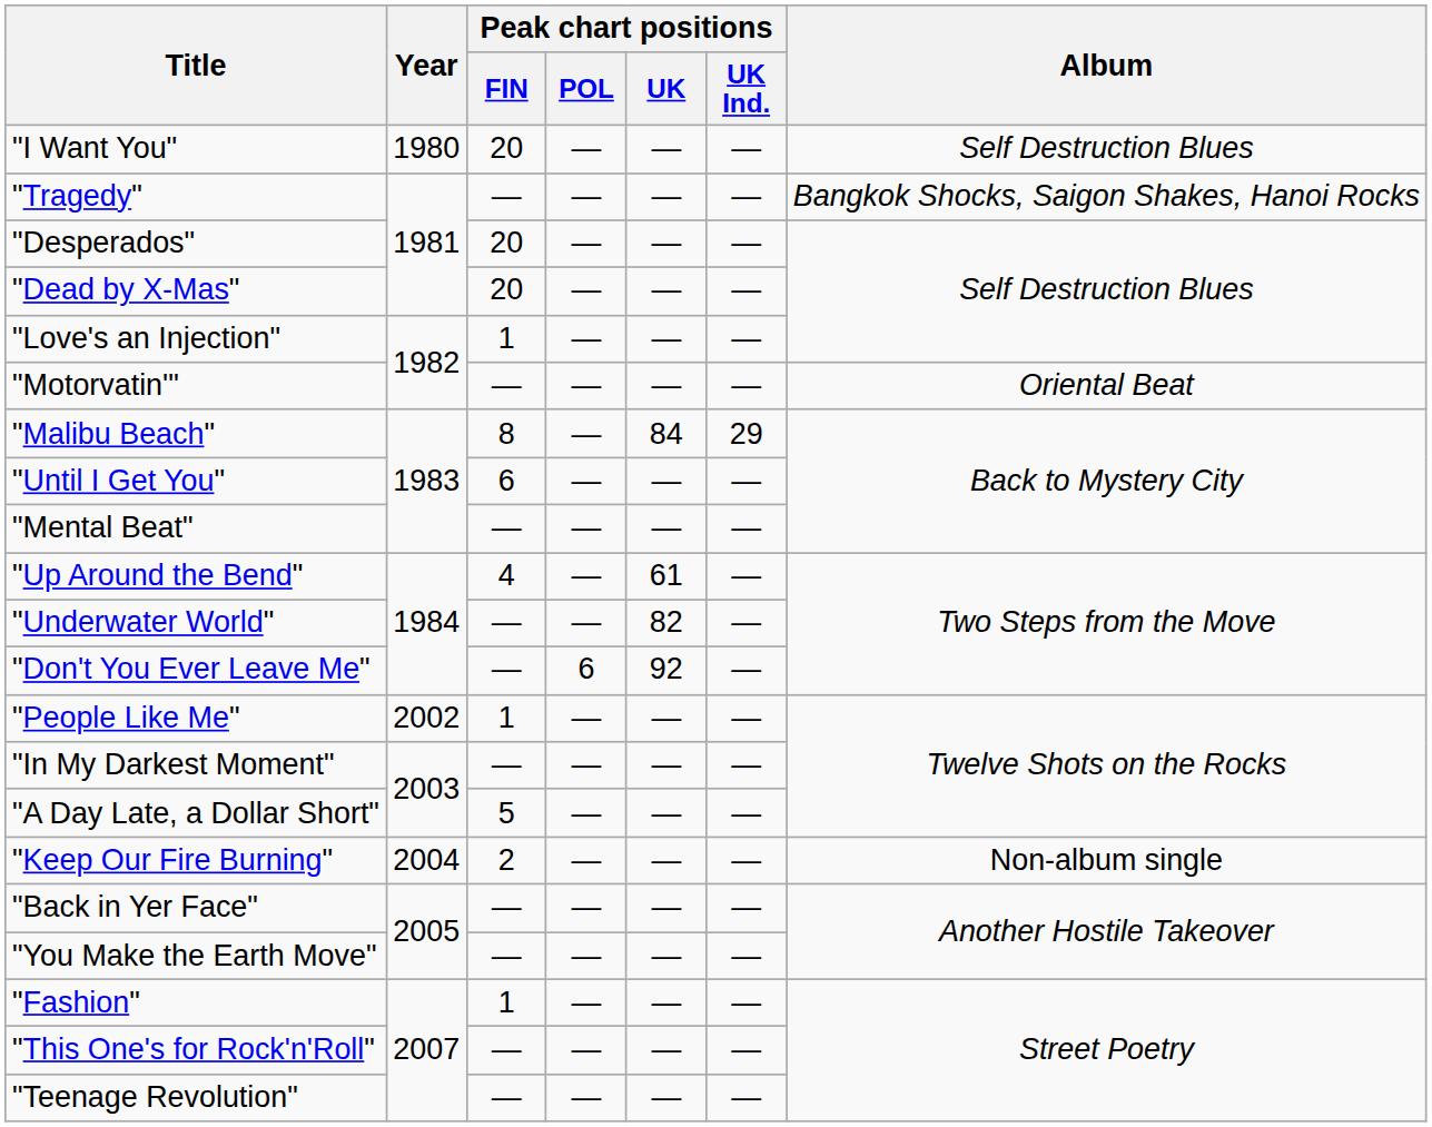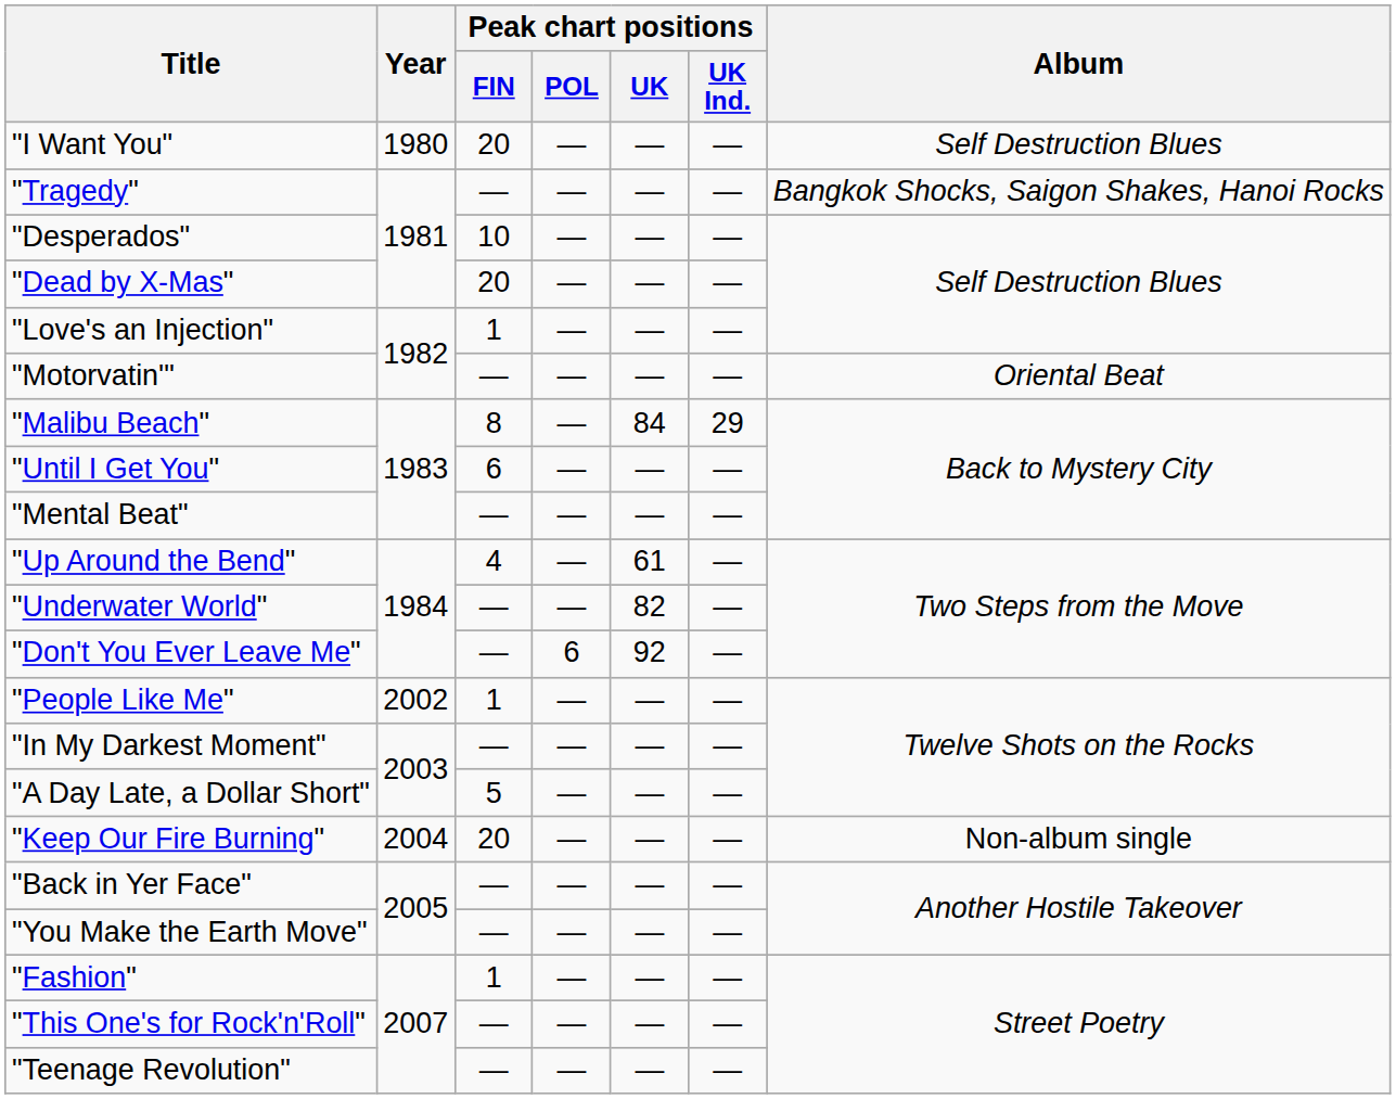 <table class="wikitable plainrowheaders" style="text-align:center;">
 <tr>
 <th rowspan="2">Title</th>
 <th rowspan="2">Year</th>
 <th colspan="4">Peak chart positions</th>
 <th rowspan="2">Album</th>
 </tr>
 <tr>
 <th scope="col" style="width:2.5em;font-size:90%;"><a href='#'>FIN</a><br></th>
 <th scope="col" style="width:2.5em;font-size:90%;"><a href='#'>POL</a><br></th>
 <th scope="col" style="width:2.5em;font-size:90%;"><a href='#'>UK</a><br></th>
 <th scope="col" style="width:2.5em;font-size:90%;"><a href='#'>UK<br>Ind.</a><br></th>
 </tr>
 <tr>
 <td style="text-align:left;">"I Want You"</td>
 <td>1980</td>
 <td>20</td>
 <td>—</td>
 <td>—</td>
 <td>—</td>
 <td><em>Self Destruction Blues</em></td>
 </tr>
 <tr>
 <td style="text-align:left;">"<a href='#'>Tragedy</a>"</td>
 <td rowspan="3">1981</td>
 <td>—</td>
 <td>—</td>
 <td>—</td>
 <td>—</td>
 <td><em>Bangkok Shocks, Saigon Shakes, Hanoi Rocks</em></td>
 </tr>
 <tr>
 <td style="text-align:left;">"Desperados"</td>
-<td>20</td>
+<td>10</td>
 <td>—</td>
 <td>—</td>
 <td>—</td>
 <td rowspan="3"><em>Self Destruction Blues</em></td>
 </tr>
 <tr>
 <td style="text-align:left;">"<a href='#'>Dead by X-Mas</a>"</td>
 <td>20</td>
 <td>—</td>
 <td>—</td>
 <td>—</td>
 </tr>
 <tr>
 <td style="text-align:left;">"Love's an Injection"</td>
 <td rowspan="2">1982</td>
 <td>1</td>
 <td>—</td>
 <td>—</td>
 <td>—</td>
 </tr>
 <tr>
 <td style="text-align:left;">"Motorvatin'"</td>
 <td>—</td>
 <td>—</td>
 <td>—</td>
 <td>—</td>
 <td><em>Oriental Beat</em></td>
 </tr>
 <tr>
 <td style="text-align:left;">"<a href='#'>Malibu Beach</a>"</td>
 <td rowspan="3">1983</td>
 <td>8</td>
 <td>—</td>
 <td>84</td>
 <td>29</td>
 <td rowspan="3"><em>Back to Mystery City</em></td>
 </tr>
 <tr>
 <td style="text-align:left;">"<a href='#'>Until I Get You</a>"</td>
 <td>6</td>
 <td>—</td>
 <td>—</td>
 <td>—</td>
 </tr>
 <tr>
 <td style="text-align:left;">"Mental Beat"</td>
 <td>—</td>
 <td>—</td>
 <td>—</td>
 <td>—</td>
 </tr>
 <tr>
 <td style="text-align:left;">"<a href='#'>Up Around the Bend</a>"</td>
 <td rowspan="3">1984</td>
 <td>4</td>
 <td>—</td>
 <td>61</td>
 <td>—</td>
 <td rowspan="3"><em>Two Steps from the Move</em></td>
 </tr>
 <tr>
 <td style="text-align:left;">"<a href='#'>Underwater World</a>"</td>
 <td>—</td>
 <td>—</td>
 <td>82</td>
 <td>—</td>
 </tr>
 <tr>
 <td style="text-align:left;">"<a href='#'>Don't You Ever Leave Me</a>"</td>
 <td>—</td>
 <td>6</td>
 <td>92</td>
 <td>—</td>
 </tr>
 <tr>
 <td style="text-align:left;">"<a href='#'>People Like Me</a>"</td>
 <td>2002</td>
 <td>1</td>
 <td>—</td>
 <td>—</td>
 <td>—</td>
 <td rowspan="3"><em>Twelve Shots on the Rocks</em></td>
 </tr>
 <tr>
 <td style="text-align:left;">"In My Darkest Moment"</td>
 <td rowspan="2">2003</td>
 <td>—</td>
 <td>—</td>
 <td>—</td>
 <td>—</td>
 </tr>
 <tr>
 <td style="text-align:left;">"A Day Late, a Dollar Short"</td>
 <td>5</td>
 <td>—</td>
 <td>—</td>
 <td>—</td>
 </tr>
 <tr>
 <td style="text-align:left;">"<a href='#'>Keep Our Fire Burning</a>"</td>
 <td>2004</td>
-<td>2</td>
+<td>20</td>
 <td>—</td>
 <td>—</td>
 <td>—</td>
 <td>Non-album single</td>
 </tr>
 <tr>
 <td style="text-align:left;">"Back in Yer Face"</td>
 <td rowspan="2">2005</td>
 <td>—</td>
 <td>—</td>
 <td>—</td>
 <td>—</td>
 <td rowspan="2"><em>Another Hostile Takeover</em></td>
 </tr>
 <tr>
 <td style="text-align:left;">"You Make the Earth Move"</td>
 <td>—</td>
 <td>—</td>
 <td>—</td>
 <td>—</td>
 </tr>
 <tr>
 <td style="text-align:left;">"<a href='#'>Fashion</a>"</td>
 <td rowspan="3">2007</td>
 <td>1</td>
 <td>—</td>
 <td>—</td>
 <td>—</td>
 <td rowspan="3"><em>Street Poetry</em></td>
 </tr>
 <tr>
 <td style="text-align:left;">"<a href='#'>This One's for Rock'n'Roll</a>"</td>
 <td>—</td>
 <td>—</td>
 <td>—</td>
 <td>—</td>
 </tr>
 <tr>
 <td style="text-align:left;">"Teenage Revolution"</td>
 <td>—</td>
 <td>—</td>
 <td>—</td>
 <td>—</td>
 </tr>
 </table>
